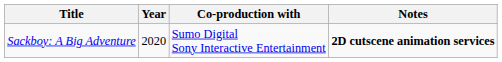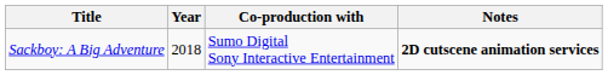 <table class="wikitable">
 <tr>
 <th>Title</th>
 <th>Year</th>
 <th>Co-production with</th>
 <th>Notes</th>
 </tr>
 <tr>
 <td><em><a href='#'>Sackboy: A Big Adventure</a></em></td>
-<td>2020</td>
+<td>2018</td>
 <td><a href='#'>Sumo Digital</a><br><a href='#'>Sony Interactive Entertainment</a></td>
 <td><strong>2D cutscene animation services</strong></td>
 </tr>
 </table>
